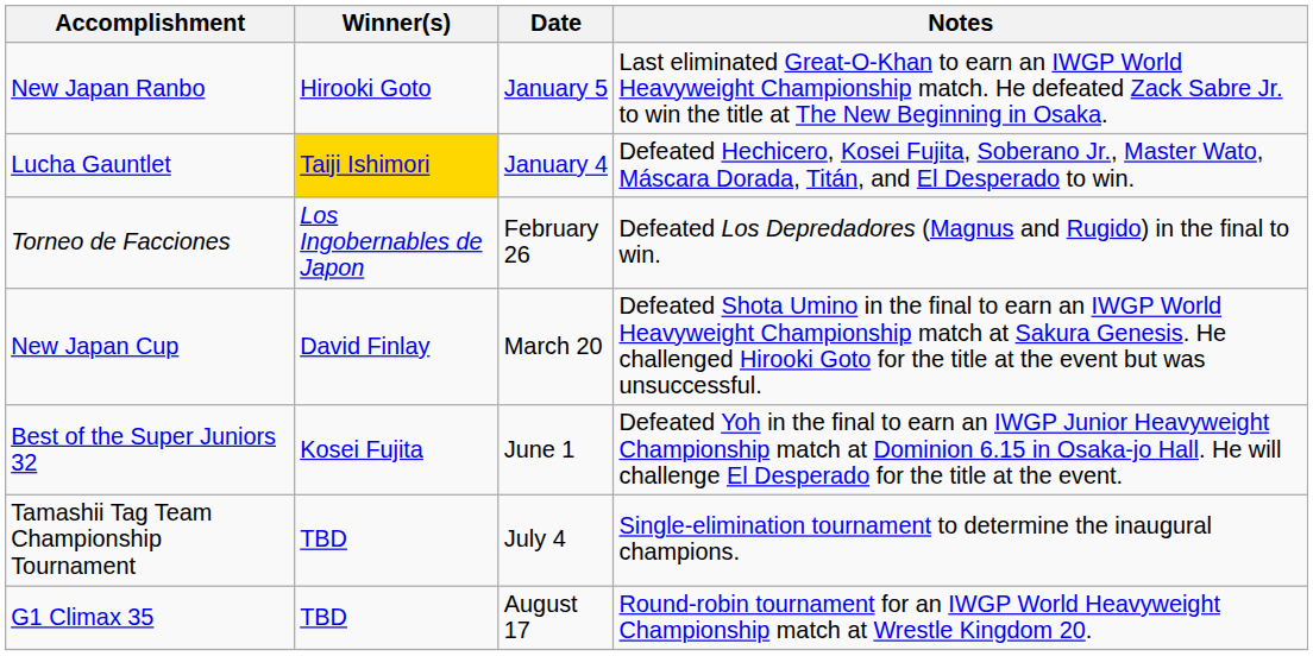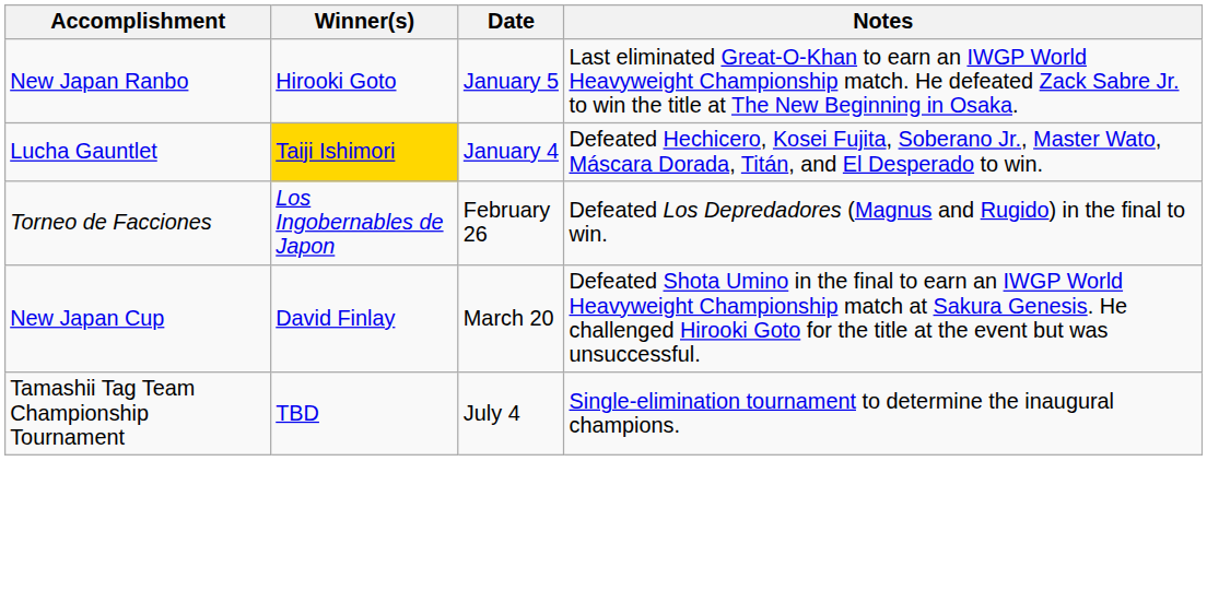 <table class="wikitable" style="width:100%;">
 <tr>
 <th>Accomplishment</th>
 <th>Winner(s)</th>
 <th>Date</th>
 <th>Notes</th>
 </tr>
 <tr>
 <td><a href='#'>New Japan Ranbo</a></td>
 <td><a href='#'>Hirooki Goto</a></td>
 <td><a href='#'>January 5</a></td>
 <td>Last eliminated <a href='#'>Great-O-Khan</a> to earn an <a href='#'>IWGP World Heavyweight Championship</a> match. He defeated <a href='#'>Zack Sabre Jr.</a> to win the title at <a href='#'>The New Beginning in Osaka</a>.</td>
 </tr>
 <tr>
 <td><a href='#'>Lucha Gauntlet</a></td>
 <td style="background: gold;"><a href='#'>Taiji Ishimori</a></td>
 <td><a href='#'>January 4</a></td>
 <td>Defeated <a href='#'>Hechicero</a>, <a href='#'>Kosei Fujita</a>, <a href='#'>Soberano Jr.</a>, <a href='#'>Master Wato</a>, <a href='#'>Máscara Dorada</a>, <a href='#'>Titán</a>, and <a href='#'>El Desperado</a> to win.</td>
 </tr>
 <tr>
 <td><em>Torneo de Facciones</em></td>
 <td><em><a href='#'>Los Ingobernables de Japon</a></em><br></td>
 <td>February 26</td>
 <td>Defeated <em>Los Depredadores</em> (<a href='#'>Magnus</a> and <a href='#'>Rugido</a>) in the final to win.</td>
 </tr>
 <tr>
 <td><a href='#'>New Japan Cup</a></td>
 <td><a href='#'>David Finlay</a></td>
 <td>March 20</td>
 <td>Defeated <a href='#'>Shota Umino</a> in the final to earn an <a href='#'>IWGP World Heavyweight Championship</a> match at <a href='#'>Sakura Genesis</a>. He challenged <a href='#'>Hirooki Goto</a> for the title at the event but was unsuccessful.</td>
 </tr>
 <tr>
-<td><a href='#'>Best of the Super Juniors 32</a></td>
-<td><a href='#'>Kosei Fujita</a></td>
-<td>June 1</td>
-<td>Defeated <a href='#'>Yoh</a> in the final to earn an <a href='#'>IWGP Junior Heavyweight Championship</a> match at <a href='#'>Dominion 6.15 in Osaka-jo Hall</a>. He will challenge <a href='#'>El Desperado</a> for the title at the event.</td>
-</tr>
-<tr>
 <td>Tamashii Tag Team Championship Tournament</td>
 <td><a href='#'>TBD</a></td>
 <td>July 4</td>
 <td><a href='#'>Single-elimination tournament</a> to determine the inaugural champions.</td>
 </tr>
-<tr>
-<td><a href='#'>G1 Climax 35</a></td>
-<td><a href='#'>TBD</a></td>
-<td>August 17</td>
-<td><a href='#'>Round-robin tournament</a> for an <a href='#'>IWGP World Heavyweight Championship</a> match at <a href='#'>Wrestle Kingdom 20</a>.</td>
-</tr>
 </table>
